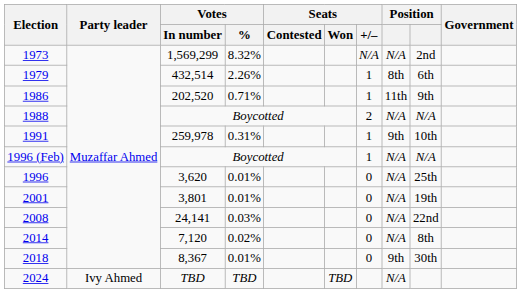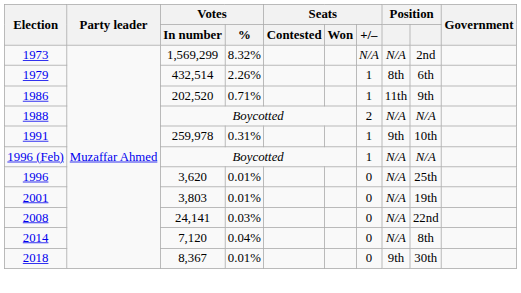 <table class=wikitable style=text-align:center>
 <tr>
 <th rowspan="2"><strong>Election</strong></th>
 <th rowspan="2">Party leader</th>
 <th colspan="2"><strong>Votes</strong></th>
 <th colspan="3"><strong>Seats</strong></th>
 <th colspan="2"><strong>Position</strong></th>
 <th rowspan="2">Government</th>
 </tr>
 <tr>
 <th>In number</th>
 <th>%</th>
 <th>Contested</th>
 <th>Won</th>
 <th>+/–</th>
 <th><strong></strong></th>
 <th><strong></strong></th>
 </tr>
 <tr>
 <td><a href='#'>1973</a></td>
 <td rowspan="11"><a href='#'>Muzaffar Ahmed</a></td>
 <td>1,569,299</td>
 <td>8.32%</td>
 <td></td>
 <td></td>
 <td><em>N/A</em></td>
 <td><em>N/A</em></td>
 <td>2nd</td>
 <td></td>
 </tr>
 <tr>
 <td><a href='#'>1979</a></td>
 <td>432,514</td>
 <td>2.26%</td>
 <td></td>
 <td></td>
 <td> 1</td>
 <td> 8th</td>
 <td> 6th</td>
 <td></td>
 </tr>
 <tr>
 <td><a href='#'>1986</a></td>
 <td>202,520</td>
 <td>0.71%</td>
 <td></td>
 <td><br></td>
 <td> 1</td>
 <td> 11th</td>
 <td> 9th</td>
 <td></td>
 </tr>
 <tr>
 <td><a href='#'>1988</a></td>
 <td colspan="4"><em>Boycotted</em></td>
 <td> 2</td>
 <td><em>N/A</em></td>
 <td><em>N/A</em></td>
 <td></td>
 </tr>
 <tr>
 <td><a href='#'>1991</a></td>
 <td>259,978</td>
 <td>0.31%</td>
 <td></td>
 <td><br></td>
 <td> 1</td>
 <td> 9th</td>
 <td> 10th</td>
 <td></td>
 </tr>
 <tr>
 <td><a href='#'>1996 (Feb)</a></td>
 <td colspan="4"><em>Boycotted</em></td>
 <td> 1</td>
 <td><em>N/A</em></td>
 <td><em>N/A</em></td>
 <td></td>
 </tr>
 <tr>
 <td><a href='#'>1996</a></td>
 <td>3,620</td>
 <td>0.01%</td>
 <td></td>
 <td></td>
 <td> 0</td>
 <td><em>N/A</em></td>
 <td> 25th</td>
 <td></td>
 </tr>
 <tr>
 <td><a href='#'>2001</a></td>
-<td>3,801</td>
+<td>3,803</td>
 <td>0.01%</td>
 <td></td>
 <td></td>
 <td> 0</td>
 <td><em>N/A</em></td>
 <td> 19th</td>
 <td></td>
 </tr>
 <tr>
 <td><a href='#'>2008</a></td>
 <td>24,141</td>
 <td>0.03%</td>
 <td></td>
 <td></td>
 <td> 0</td>
 <td><em>N/A</em></td>
 <td> 22nd</td>
 <td></td>
 </tr>
 <tr>
 <td><a href='#'>2014</a></td>
 <td>7,120</td>
-<td>0.02%</td>
+<td>0.04%</td>
 <td></td>
 <td></td>
 <td> 0</td>
 <td><em>N/A</em></td>
 <td> 8th</td>
 <td></td>
 </tr>
 <tr>
 <td><a href='#'>2018</a></td>
 <td>8,367</td>
 <td>0.01%</td>
 <td></td>
 <td></td>
 <td> 0</td>
 <td> 9th</td>
 <td> 30th</td>
 <td></td>
 </tr>
-<tr>
-<td><a href='#'>2024</a></td>
-<td>Ivy Ahmed</td>
-<td><em>TBD</em></td>
-<td><em>TBD</em></td>
-<td></td>
-<td><em>TBD</em></td>
-<td></td>
-<td><em>N/A</em></td>
-<td></td>
-<td></td>
-</tr>
 </table>
